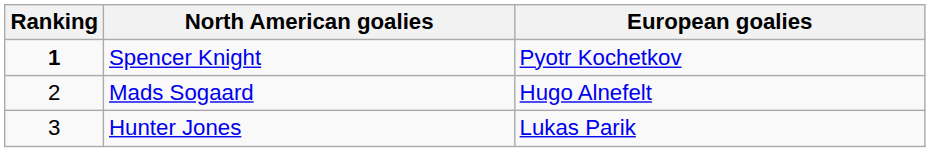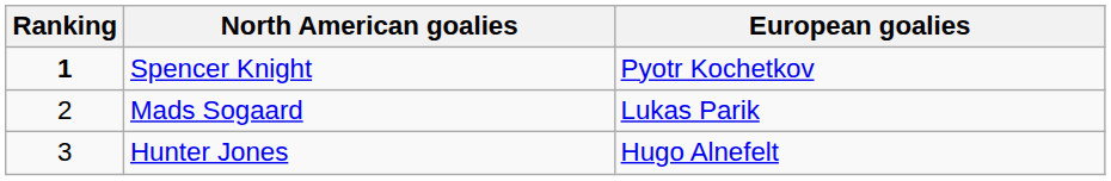 <table class="wikitable">
 <tr>
 <th style="width:4em;">Ranking</th>
 <th style="width:18em;">North American goalies</th>
 <th style="width:18em;">European goalies</th>
 </tr>
 <tr>
 <td style="text-align:center;"><strong>1</strong></td>
 <td> <a href='#'>Spencer Knight</a></td>
 <td> <a href='#'>Pyotr Kochetkov</a></td>
 </tr>
 <tr>
 <td style="text-align:center;">2</td>
 <td> <a href='#'>Mads Sogaard</a></td>
-<td> <a href='#'>Hugo Alnefelt</a></td>
+<td> <a href='#'>Lukas Parik</a></td>
 </tr>
 <tr>
 <td style="text-align:center;">3</td>
 <td> <a href='#'>Hunter Jones</a></td>
-<td> <a href='#'>Lukas Parik</a></td>
+<td> <a href='#'>Hugo Alnefelt</a></td>
 </tr>
 </table>
